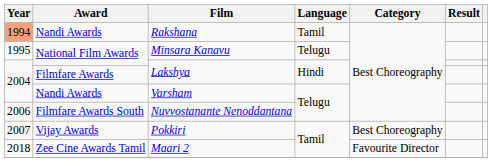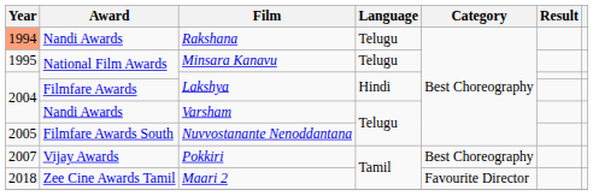 <table class="wikitable sortable">
 <tr>
 <th>Year</th>
 <th>Award</th>
 <th>Film</th>
 <th>Language</th>
 <th>Category</th>
 <th>Result</th>
 <th></th>
 </tr>
 <tr>
 <td style="background: lightsalmon;">1994</td>
 <td><a href='#'>Nandi Awards</a></td>
 <td><em><a href='#'>Rakshana</a></em></td>
-<td>Tamil</td>
+<td>Telugu</td>
 <td rowspan="6">Best Choreography</td>
 <td></td>
 <td></td>
 </tr>
 <tr>
 <td>1995</td>
 <td rowspan="2"><a href='#'>National Film Awards</a></td>
 <td><em><a href='#'>Minsara Kanavu</a></em></td>
 <td>Telugu</td>
 <td></td>
 <td></td>
 </tr>
 <tr>
 <td rowspan="3">2004</td>
 <td rowspan="2"><em><a href='#'>Lakshya</a></em></td>
 <td rowspan="2">Hindi</td>
 <td></td>
 <td></td>
 </tr>
 <tr>
 <td><a href='#'>Filmfare Awards</a></td>
 <td></td>
 <td></td>
 </tr>
 <tr>
 <td><a href='#'>Nandi Awards</a></td>
 <td><em><a href='#'>Varsham</a></em></td>
 <td rowspan="2">Telugu</td>
 <td></td>
 <td></td>
 </tr>
 <tr>
-<td>2006</td>
+<td>2005</td>
 <td><a href='#'>Filmfare Awards South</a></td>
 <td><em><a href='#'>Nuvvostanante Nenoddantana</a></em></td>
 <td></td>
 <td></td>
 </tr>
 <tr>
 <td>2007</td>
 <td><a href='#'>Vijay Awards</a></td>
 <td><em><a href='#'>Pokkiri</a></em></td>
 <td rowspan="2">Tamil</td>
 <td>Best Choreography</td>
 <td></td>
 <td></td>
 </tr>
 <tr>
 <td>2018</td>
 <td><a href='#'>Zee Cine Awards Tamil</a></td>
 <td><em><a href='#'>Maari 2</a></em></td>
 <td>Favourite Director</td>
 <td></td>
 <td></td>
 </tr>
 <tr>
 </tr>
 </table>
